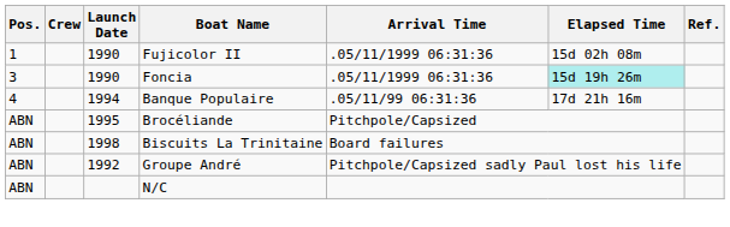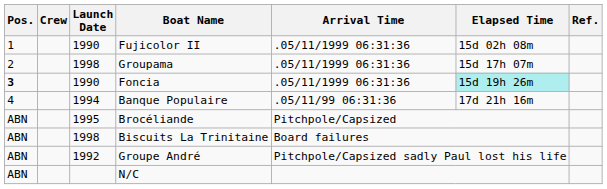 <table class="wikitable sortable">
 <tr>
 <th>Pos.</th>
 <th>Crew</th>
 <th>Launch<br>Date</th>
 <th>Boat Name</th>
 <th>Arrival Time</th>
 <th>Elapsed Time</th>
 <th>Ref.</th>
 </tr>
 <tr>
 <td>1</td>
 <td><br></td>
 <td>1990</td>
 <td>Fujicolor II</td>
 <td>.05/11/1999  06:31:36</td>
 <td>15d 02h 08m</td>
 <td></td>
 </tr>
 <tr>
-<td>3</td>
+<td>2</td>
+<td><br></td>
+<td>1998</td>
+<td>Groupama</td>
+<td>.05/11/1999  06:31:36</td>
+<td>15d 17h 07m</td>
+<td></td>
+</tr>
+<tr>
+<td><strong>3</strong></td>
 <td><br></td>
 <td>1990</td>
 <td>Foncia</td>
 <td>.05/11/1999  06:31:36</td>
 <td style="background: paleturquoise;">15d 19h 26m</td>
 <td></td>
 </tr>
 <tr>
 <td>4</td>
 <td><br></td>
 <td>1994</td>
 <td>Banque Populaire</td>
 <td>.05/11/99 06:31:36</td>
 <td>17d 21h 16m</td>
 <td></td>
 </tr>
 <tr>
 <td>ABN</td>
 <td><br></td>
 <td>1995</td>
 <td>Brocéliande</td>
 <td colspan="2">Pitchpole/Capsized</td>
 <td></td>
 </tr>
 <tr>
 <td>ABN</td>
 <td><br></td>
 <td>1998</td>
 <td>Biscuits La Trinitaine</td>
 <td colspan="2">Board failures</td>
 <td></td>
 </tr>
 <tr>
 <td>ABN</td>
 <td><br></td>
 <td>1992</td>
 <td>Groupe André</td>
 <td colspan="2">Pitchpole/Capsized sadly Paul lost his life</td>
 <td></td>
 </tr>
 <tr>
 <td>ABN</td>
 <td><br></td>
 <td></td>
 <td>N/C</td>
 <td colspan="2"></td>
 <td></td>
 </tr>
 </table>
